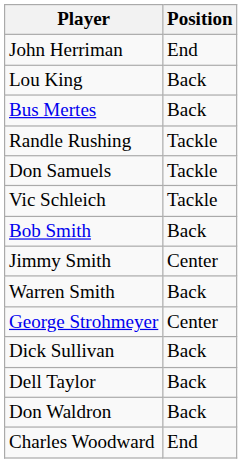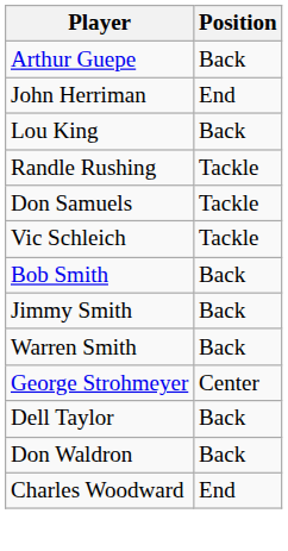 <table class="wikitable">
 <tr>
 <th>Player</th>
 <th>Position</th>
+</tr>
+<tr>
+<td><a href='#'>Arthur Guepe</a></td>
+<td>Back</td>
 </tr>
 <tr>
 <td>John Herriman</td>
 <td>End</td>
 </tr>
 <tr>
 <td>Lou King</td>
-<td>Back</td>
-</tr>
-<tr>
-<td><a href='#'>Bus Mertes</a></td>
 <td>Back</td>
 </tr>
 <tr>
 <td>Randle Rushing</td>
 <td>Tackle</td>
 </tr>
 <tr>
 <td>Don Samuels</td>
 <td>Tackle</td>
 </tr>
 <tr>
 <td>Vic Schleich</td>
 <td>Tackle</td>
 </tr>
 <tr>
 <td><a href='#'>Bob Smith</a></td>
 <td>Back</td>
 </tr>
 <tr>
 <td>Jimmy Smith</td>
-<td>Center</td>
+<td>Back</td>
 </tr>
 <tr>
 <td>Warren Smith</td>
 <td>Back</td>
 </tr>
 <tr>
 <td><a href='#'>George Strohmeyer</a></td>
 <td>Center</td>
-</tr>
-<tr>
-<td>Dick Sullivan</td>
-<td>Back</td>
 </tr>
 <tr>
 <td>Dell Taylor</td>
 <td>Back</td>
 </tr>
 <tr>
 <td>Don Waldron</td>
 <td>Back</td>
 </tr>
 <tr>
 <td>Charles Woodward</td>
 <td>End</td>
 </tr>
 </table>
